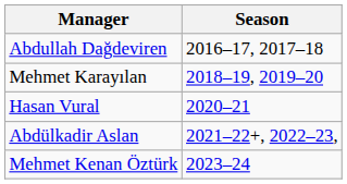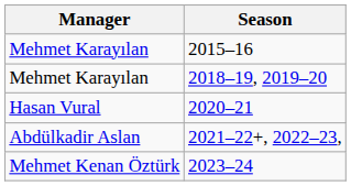 <table class=wikitable>
 <tr>
 <th>Manager</th>
 <th>Season</th>
 </tr>
 <tr>
-<td> <a href='#'>Abdullah Dağdeviren</a></td>
-<td>2016–17, 2017–18</td>
+<td> <a href='#'>Mehmet Karayılan</a></td>
+<td>2015–16</td>
 </tr>
 <tr>
 <td> Mehmet Karayılan</td>
 <td><a href='#'>2018–19</a>, <a href='#'>2019–20</a></td>
 </tr>
 <tr>
 <td> <a href='#'>Hasan Vural</a></td>
 <td><a href='#'>2020–21</a></td>
 </tr>
 <tr>
 <td> <a href='#'>Abdülkadir Aslan</a></td>
 <td><a href='#'>2021–22</a>+, <a href='#'>2022–23</a>,</td>
 </tr>
 <tr>
 <td> <a href='#'>Mehmet Kenan Öztürk</a></td>
 <td><a href='#'>2023–24</a></td>
 </tr>
 </table>
